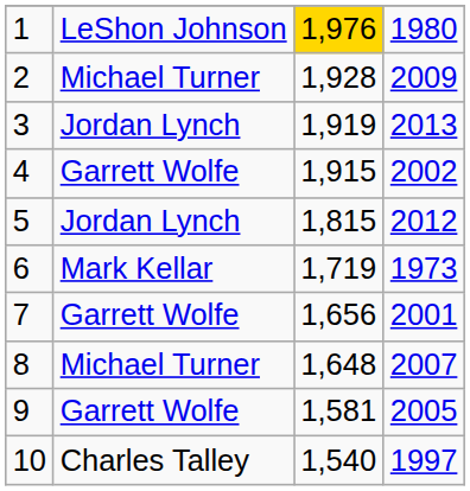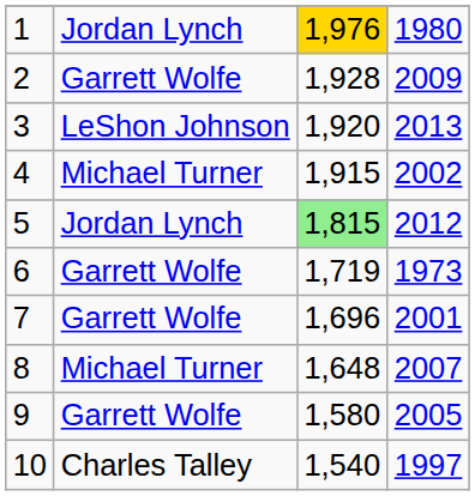 <table class="wikitable">
 <tr>
 </tr>
 <tr>
 <td>1</td>
-<td><a href='#'>LeShon Johnson</a></td>
+<td><a href='#'>Jordan Lynch</a></td>
 <td style="background: gold;">1,976</td>
 <td><a href='#'>1980</a></td>
 </tr>
 <tr>
 <td>2</td>
-<td><a href='#'>Michael Turner</a></td>
+<td><a href='#'>Garrett Wolfe</a></td>
 <td>1,928</td>
 <td><a href='#'>2009</a></td>
 </tr>
 <tr>
 <td>3</td>
-<td><a href='#'>Jordan Lynch</a></td>
-<td>1,919</td>
+<td><a href='#'>LeShon Johnson</a></td>
+<td>1,920</td>
 <td><a href='#'>2013</a></td>
 </tr>
 <tr>
 <td>4</td>
-<td><a href='#'>Garrett Wolfe</a></td>
+<td><a href='#'>Michael Turner</a></td>
 <td>1,915</td>
 <td><a href='#'>2002</a></td>
 </tr>
 <tr>
 <td>5</td>
 <td><a href='#'>Jordan Lynch</a></td>
-<td>1,815</td>
+<td style="background: lightgreen;">1,815</td>
 <td><a href='#'>2012</a></td>
 </tr>
 <tr>
 <td>6</td>
-<td><a href='#'>Mark Kellar</a></td>
+<td><a href='#'>Garrett Wolfe</a></td>
 <td>1,719</td>
 <td><a href='#'>1973</a></td>
 </tr>
 <tr>
 <td>7</td>
 <td><a href='#'>Garrett Wolfe</a></td>
-<td>1,656</td>
+<td>1,696</td>
 <td><a href='#'>2001</a></td>
 </tr>
 <tr>
 <td>8</td>
 <td><a href='#'>Michael Turner</a></td>
 <td>1,648</td>
 <td><a href='#'>2007</a></td>
 </tr>
 <tr>
 <td>9</td>
 <td><a href='#'>Garrett Wolfe</a></td>
-<td>1,581</td>
+<td>1,580</td>
 <td><a href='#'>2005</a></td>
 </tr>
 <tr>
 <td>10</td>
 <td>Charles Talley</td>
 <td>1,540</td>
 <td><a href='#'>1997</a></td>
 </tr>
 </table>
